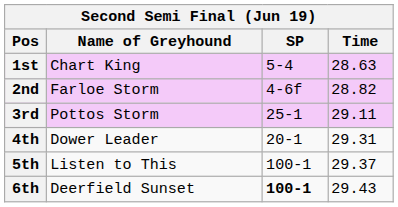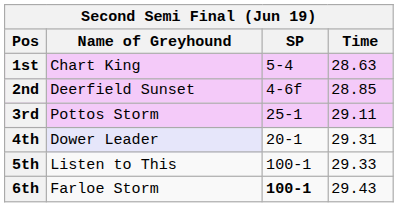 <table class="wikitable">
 <tr>
 <th colspan="6">Second Semi Final (Jun 19)</th>
 </tr>
 <tr>
 <th width=30>Pos</th>
 <th width=180>Name of Greyhound</th>
 <th width=50>SP</th>
 <th width=50>Time</th>
 </tr>
 <tr style="background: #f4caf9;">
 <th>1st</th>
 <td>Chart King</td>
 <td>5-4</td>
 <td>28.63</td>
 </tr>
 <tr style="background: #f4caf9;">
 <th>2nd</th>
-<td>Farloe Storm</td>
+<td>Deerfield Sunset</td>
 <td>4-6f</td>
-<td>28.82</td>
+<td>28.85</td>
 </tr>
 <tr style="background: #f4caf9;">
 <th>3rd</th>
 <td>Pottos Storm</td>
 <td>25-1</td>
 <td>29.11</td>
 </tr>
 <tr>
 <th>4th</th>
-<td>Dower Leader</td>
+<td style="background: lavender;">Dower Leader</td>
 <td>20-1</td>
 <td>29.31</td>
 </tr>
 <tr>
 <th>5th</th>
 <td>Listen to This</td>
 <td>100-1</td>
-<td>29.37</td>
+<td>29.33</td>
 </tr>
 <tr>
 <th>6th</th>
-<td>Deerfield Sunset</td>
+<td>Farloe Storm</td>
 <td><strong>100-1</strong></td>
 <td>29.43</td>
 </tr>
 </table>
